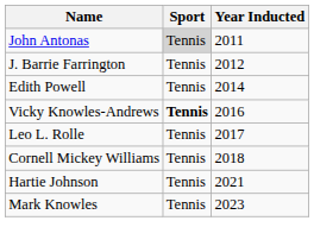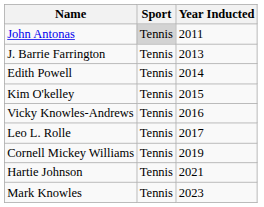 <table class="wikitable">
 <tr>
 <th>Name</th>
 <th>Sport</th>
 <th>Year Inducted</th>
 </tr>
 <tr>
 <td><a href='#'>John Antonas</a></td>
 <td style="background: lightgrey;">Tennis</td>
 <td>2011</td>
 </tr>
 <tr>
 <td>J. Barrie Farrington</td>
 <td>Tennis</td>
-<td>2012</td>
+<td>2013</td>
 </tr>
 <tr>
 <td>Edith Powell</td>
 <td>Tennis</td>
 <td>2014</td>
 </tr>
 <tr>
+<td>Kim O'kelley</td>
+<td>Tennis</td>
+<td>2015</td>
+</tr>
+<tr>
 <td>Vicky Knowles-Andrews</td>
-<td><strong>Tennis</strong></td>
+<td>Tennis</td>
 <td>2016</td>
 </tr>
 <tr>
 <td>Leo L. Rolle</td>
 <td>Tennis</td>
 <td>2017</td>
 </tr>
 <tr>
 <td>Cornell Mickey Williams</td>
 <td>Tennis</td>
-<td>2018</td>
+<td>2019</td>
 </tr>
 <tr>
 <td>Hartie Johnson</td>
 <td>Tennis</td>
 <td>2021</td>
 </tr>
 <tr>
 <td>Mark Knowles</td>
 <td>Tennis</td>
 <td>2023</td>
 </tr>
 </table>
